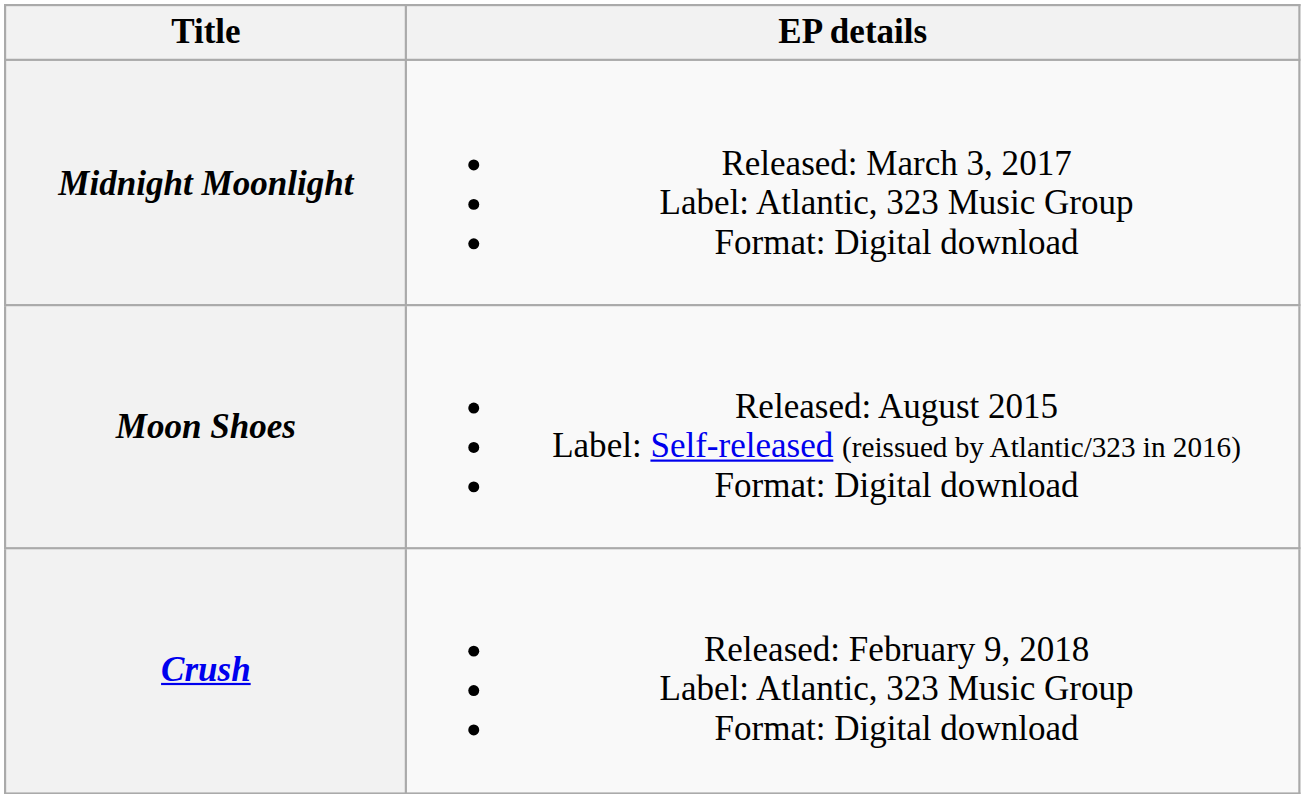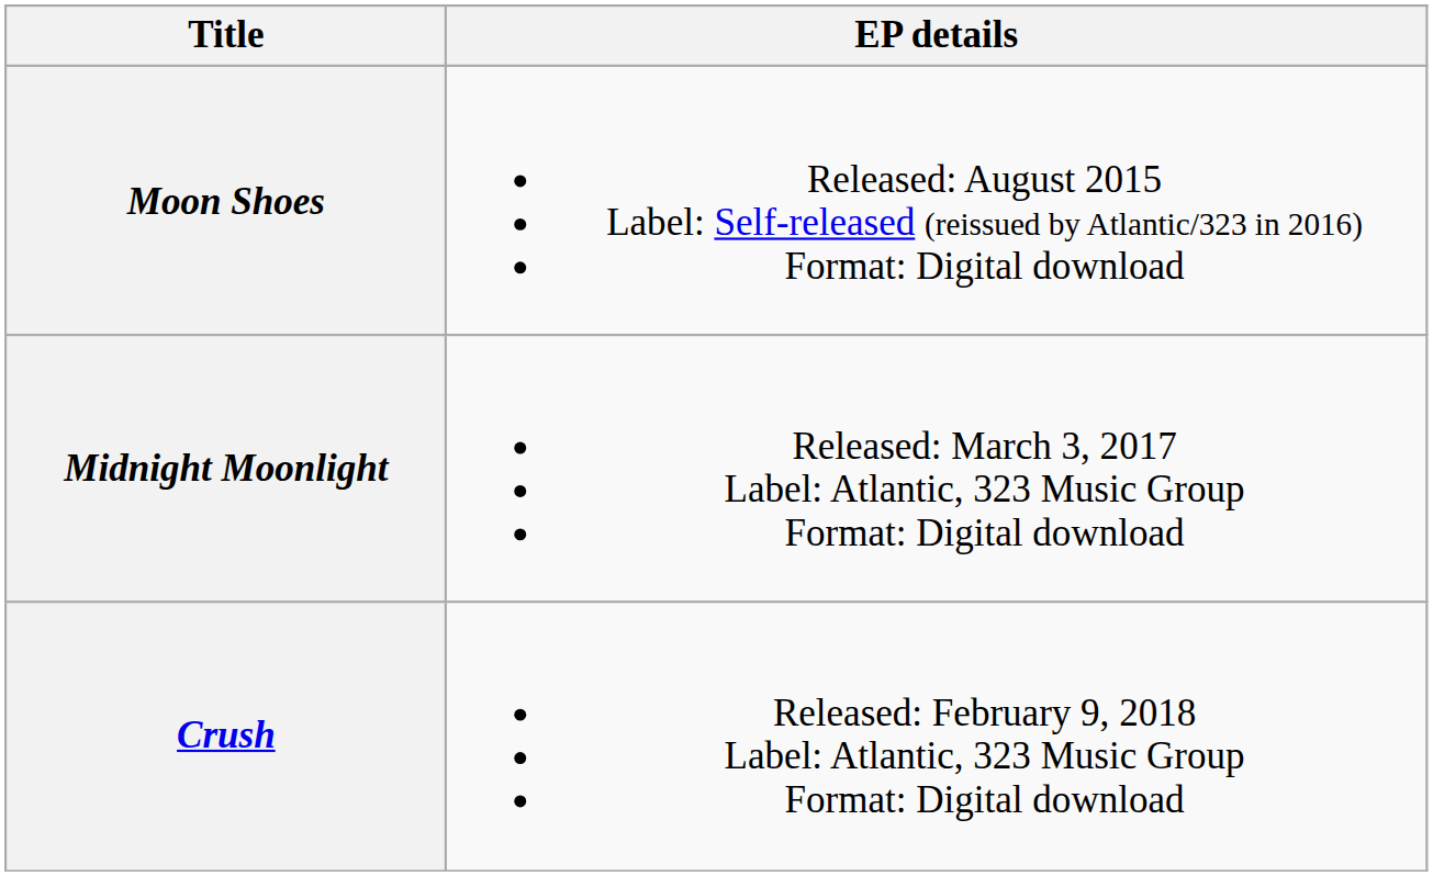 <table class="wikitable plainrowheaders" style="text-align:center;">
 <tr>
 <th scope="col" style="width:11em;">Title</th>
 <th scope="col" style="width:25em;">EP details</th>
 </tr>
 <tr>
+<th scope="row"><em>Moon Shoes</em></th>
+<td><br><ul><li>Released: August 2015</li><li>Label: <a href='#'>Self-released</a> <small>(reissued by Atlantic/323 in 2016)</small></li><li>Format: Digital download</li></ul></td>
+</tr>
+<tr>
 <th scope="row"><em>Midnight Moonlight</em></th>
 <td><br><ul><li>Released: March 3, 2017</li><li>Label: Atlantic, 323 Music Group</li><li>Format: Digital download</li></ul></td>
-</tr>
-<tr>
-<th scope="row"><em>Moon Shoes</em></th>
-<td><br><ul><li>Released: August 2015</li><li>Label: <a href='#'>Self-released</a> <small>(reissued by Atlantic/323 in 2016)</small></li><li>Format: Digital download</li></ul></td>
 </tr>
 <tr>
 <th scope="row"><em><a href='#'>Crush</a></em></th>
 <td><br><ul><li>Released: February 9, 2018</li><li>Label: Atlantic, 323 Music Group</li><li>Format: Digital download</li></ul></td>
 </tr>
 </table>
